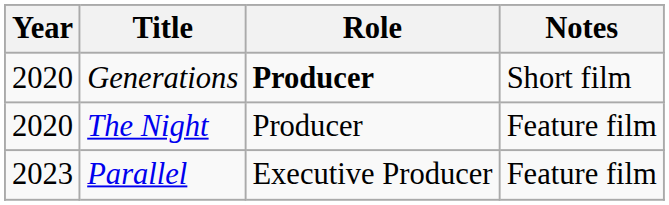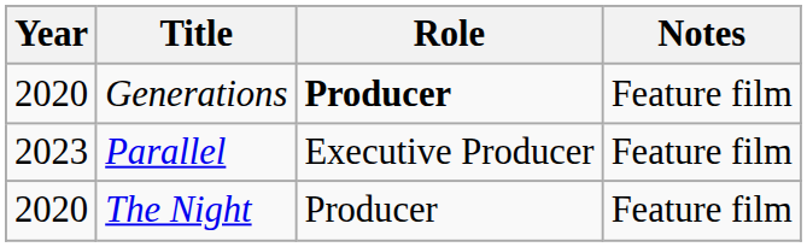 <table class="wikitable sortable">
 <tr>
 <th>Year</th>
 <th>Title</th>
 <th>Role</th>
 <th>Notes</th>
 </tr>
 <tr>
 <td>2020</td>
 <td><em>Generations</em></td>
 <td><strong>Producer</strong></td>
-<td>Short film</td>
-</tr>
-<tr>
-<td>2020</td>
-<td><em><a href='#'>The Night</a></em></td>
-<td>Producer</td>
 <td>Feature film</td>
 </tr>
 <tr>
 <td>2023</td>
 <td><em><a href='#'>Parallel</a></em></td>
 <td>Executive Producer</td>
 <td>Feature film</td>
 </tr>
+<tr>
+<td>2020</td>
+<td><em><a href='#'>The Night</a></em></td>
+<td>Producer</td>
+<td>Feature film</td>
+</tr>
 </table>
